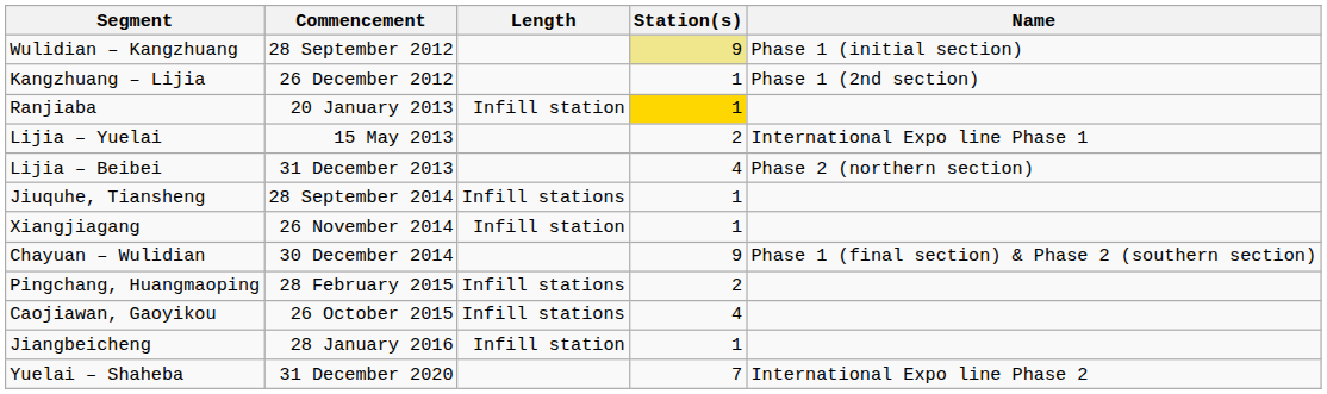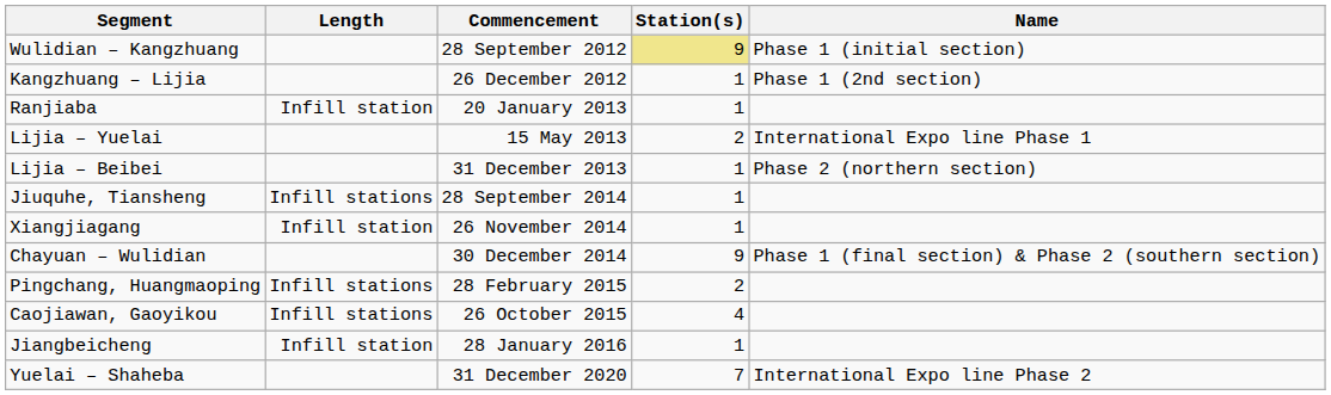 <table class="wikitable" style="border-collapse: collapse; text-align: right;">
 <tr>
 <th>Segment</th>
+<th>Length</th>
 <th>Commencement</th>
-<th>Length</th>
 <th>Station(s)</th>
 <th>Name</th>
 </tr>
 <tr>
 <td style="text-align: left;">Wulidian – Kangzhuang</td>
+<td></td>
 <td>28 September 2012</td>
-<td></td>
 <td style="background: khaki;">9</td>
 <td style="text-align: left;">Phase 1 (initial section)</td>
 </tr>
 <tr>
 <td style="text-align: left;">Kangzhuang – Lijia</td>
+<td></td>
 <td>26 December 2012</td>
-<td></td>
 <td>1</td>
 <td style="text-align: left;">Phase 1 (2nd section)</td>
 </tr>
 <tr>
 <td style="text-align: left;">Ranjiaba</td>
+<td>Infill station</td>
 <td>20 January 2013</td>
-<td>Infill station</td>
-<td style="background: gold;">1</td>
+<td>1</td>
 <td style="text-align: left;"></td>
 </tr>
 <tr>
 <td style="text-align: left;">Lijia – Yuelai</td>
+<td></td>
 <td>15 May 2013</td>
-<td></td>
 <td>2</td>
 <td style="text-align: left;">International Expo line Phase 1</td>
 </tr>
 <tr>
 <td style="text-align: left;">Lijia – Beibei</td>
+<td></td>
 <td>31 December 2013</td>
-<td></td>
-<td>4</td>
+<td>1</td>
 <td style="text-align: left;">Phase 2 (northern section)</td>
 </tr>
 <tr>
 <td style="text-align: left;">Jiuquhe, Tiansheng</td>
+<td>Infill stations</td>
 <td>28 September 2014</td>
-<td>Infill stations</td>
 <td>1</td>
 <td style="text-align: left;"></td>
 </tr>
 <tr>
 <td style="text-align: left;">Xiangjiagang</td>
+<td>Infill station</td>
 <td>26 November 2014</td>
-<td>Infill station</td>
 <td>1</td>
 <td style="text-align: left;"></td>
 </tr>
 <tr>
 <td style="text-align: left;">Chayuan – Wulidian</td>
+<td></td>
 <td>30 December 2014</td>
-<td></td>
 <td>9</td>
 <td style="text-align: left;">Phase 1 (final section) & Phase 2 (southern section)</td>
 </tr>
 <tr>
 <td style="text-align: left;">Pingchang, Huangmaoping</td>
+<td>Infill stations</td>
 <td>28 February 2015</td>
-<td>Infill stations</td>
 <td>2</td>
 <td style="text-align: left;"></td>
 </tr>
 <tr>
 <td style="text-align: left;">Caojiawan, Gaoyikou</td>
+<td>Infill stations</td>
 <td>26 October 2015</td>
-<td>Infill stations</td>
 <td>4</td>
 <td style="text-align: left;"></td>
 </tr>
 <tr>
 <td style="text-align: left;">Jiangbeicheng</td>
+<td>Infill station</td>
 <td>28 January 2016</td>
-<td>Infill station</td>
 <td>1</td>
 <td style="text-align: left;"></td>
 </tr>
 <tr>
 <td style="text-align: left;">Yuelai – Shaheba</td>
+<td></td>
 <td>31 December 2020</td>
-<td></td>
 <td>7</td>
 <td style="text-align: left;">International Expo line Phase 2</td>
 </tr>
 </table>
